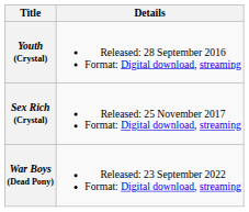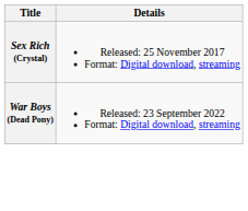 <table class="wikitable plainrowheaders" style="text-align:center;">
 <tr>
 <th scope="col">Title</th>
 <th scope="col">Details</th>
-</tr>
-<tr>
-<th scope="row"><em>Youth</em><br><small>(Crystal)</small></th>
-<td><br><ul><li>Released: 28 September 2016</li><li>Format: <a href='#'>Digital download</a>, <a href='#'>streaming</a></li></ul></td>
 </tr>
 <tr>
 <th scope="row"><em>Sex Rich</em><br><small>(Crystal)</small></th>
 <td><br><ul><li>Released: 25 November 2017</li><li>Format: <a href='#'>Digital download</a>, <a href='#'>streaming</a></li></ul></td>
 </tr>
 <tr>
 <th scope="row"><em>War Boys</em><br><small>(Dead Pony)</small></th>
 <td><br><ul><li>Released: 23 September 2022</li><li>Format: <a href='#'>Digital download</a>, <a href='#'>streaming</a></li></ul></td>
 </tr>
 </table>
